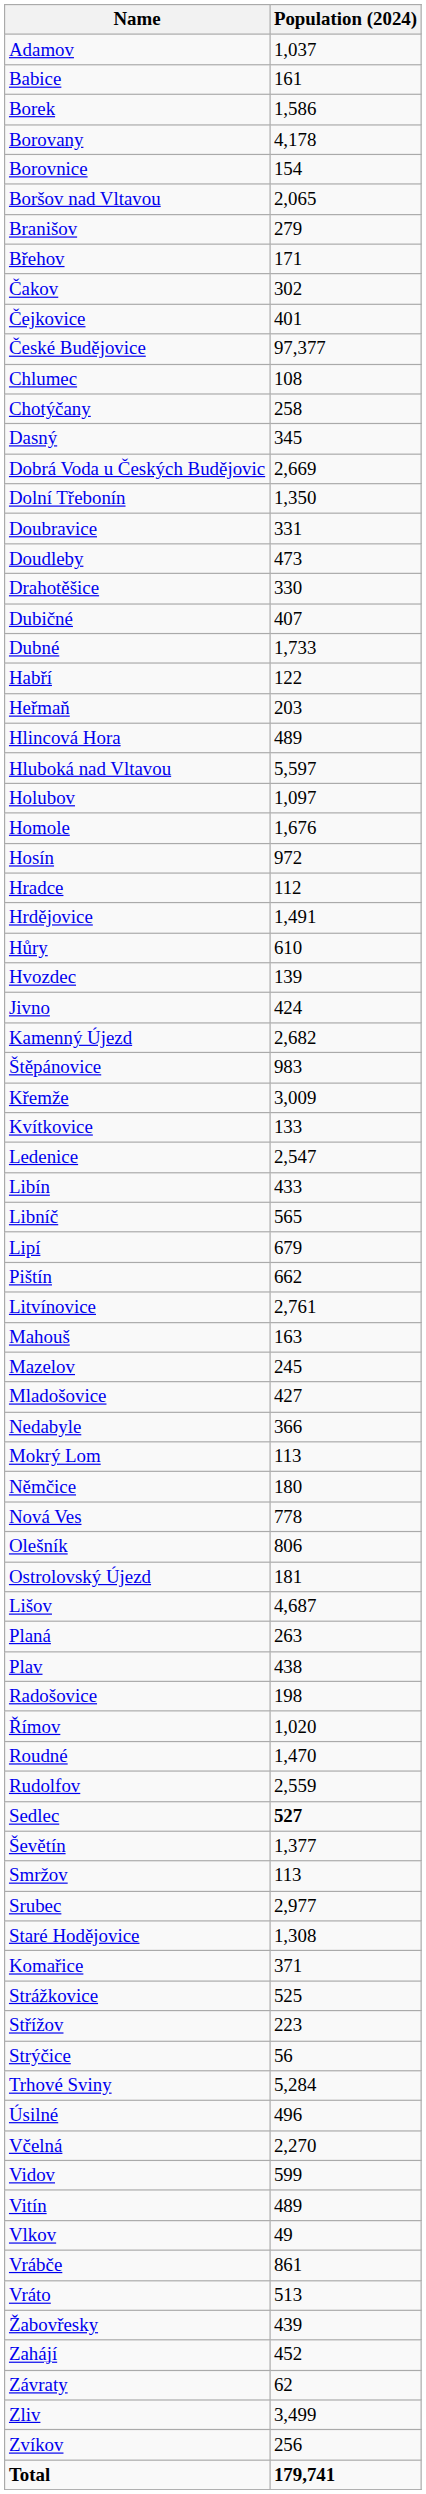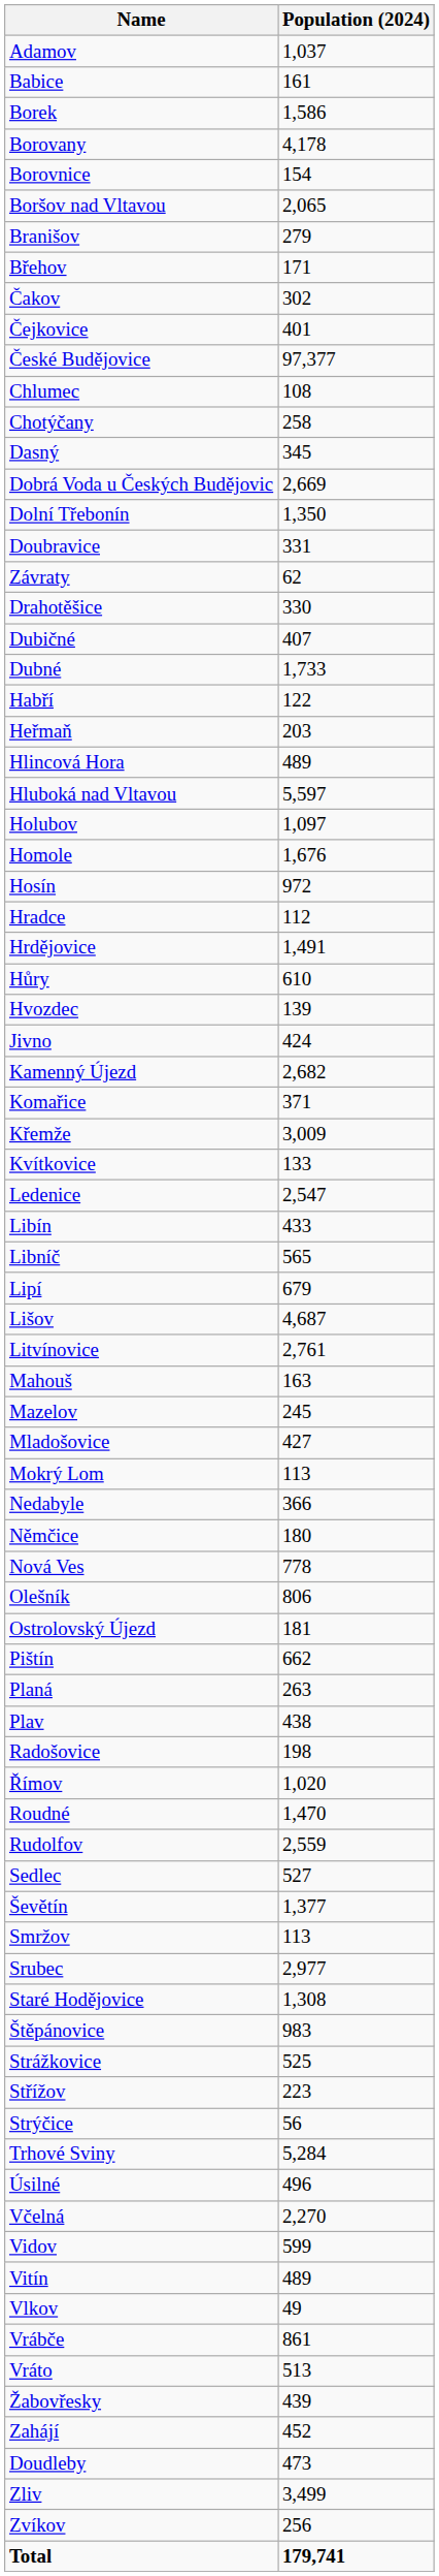 <table class="wikitable sortable collapsible collapsed">
 <tr>
 <th>Name</th>
 <th>Population (2024)</th>
 </tr>
 <tr>
 <td><a href='#'>Adamov</a></td>
 <td>1,037</td>
 </tr>
 <tr>
 <td><a href='#'>Babice</a></td>
 <td>161</td>
 </tr>
 <tr>
 <td><a href='#'>Borek</a></td>
 <td>1,586</td>
 </tr>
 <tr>
 <td><a href='#'>Borovany</a></td>
 <td>4,178</td>
 </tr>
 <tr>
 <td><a href='#'>Borovnice</a></td>
 <td>154</td>
 </tr>
 <tr>
 <td><a href='#'>Boršov nad Vltavou</a></td>
 <td>2,065</td>
 </tr>
 <tr>
 <td><a href='#'>Branišov</a></td>
 <td>279</td>
 </tr>
 <tr>
 <td><a href='#'>Břehov</a></td>
 <td>171</td>
 </tr>
 <tr>
 <td><a href='#'>Čakov</a></td>
 <td>302</td>
 </tr>
 <tr>
 <td><a href='#'>Čejkovice</a></td>
 <td>401</td>
 </tr>
 <tr>
 <td><a href='#'>České Budějovice</a></td>
 <td>97,377</td>
 </tr>
 <tr>
 <td><a href='#'>Chlumec</a></td>
 <td>108</td>
 </tr>
 <tr>
 <td><a href='#'>Chotýčany</a></td>
 <td>258</td>
 </tr>
 <tr>
 <td><a href='#'>Dasný</a></td>
 <td>345</td>
 </tr>
 <tr>
 <td><a href='#'>Dobrá Voda u Českých Budějovic</a></td>
 <td>2,669</td>
 </tr>
 <tr>
 <td><a href='#'>Dolní Třebonín</a></td>
 <td>1,350</td>
 </tr>
 <tr>
 <td><a href='#'>Doubravice</a></td>
 <td>331</td>
 </tr>
 <tr>
-<td><a href='#'>Doudleby</a></td>
-<td>473</td>
+<td><a href='#'>Závraty</a></td>
+<td>62</td>
 </tr>
 <tr>
 <td><a href='#'>Drahotěšice</a></td>
 <td>330</td>
 </tr>
 <tr>
 <td><a href='#'>Dubičné</a></td>
 <td>407</td>
 </tr>
 <tr>
 <td><a href='#'>Dubné</a></td>
 <td>1,733</td>
 </tr>
 <tr>
 <td><a href='#'>Habří</a></td>
 <td>122</td>
 </tr>
 <tr>
 <td><a href='#'>Heřmaň</a></td>
 <td>203</td>
 </tr>
 <tr>
 <td><a href='#'>Hlincová Hora</a></td>
 <td>489</td>
 </tr>
 <tr>
 <td><a href='#'>Hluboká nad Vltavou</a></td>
 <td>5,597</td>
 </tr>
 <tr>
 <td><a href='#'>Holubov</a></td>
 <td>1,097</td>
 </tr>
 <tr>
 <td><a href='#'>Homole</a></td>
 <td>1,676</td>
 </tr>
 <tr>
 <td><a href='#'>Hosín</a></td>
 <td>972</td>
 </tr>
 <tr>
 <td><a href='#'>Hradce</a></td>
 <td>112</td>
 </tr>
 <tr>
 <td><a href='#'>Hrdějovice</a></td>
 <td>1,491</td>
 </tr>
 <tr>
 <td><a href='#'>Hůry</a></td>
 <td>610</td>
 </tr>
 <tr>
 <td><a href='#'>Hvozdec</a></td>
 <td>139</td>
 </tr>
 <tr>
 <td><a href='#'>Jivno</a></td>
 <td>424</td>
 </tr>
 <tr>
 <td><a href='#'>Kamenný Újezd</a></td>
 <td>2,682</td>
 </tr>
 <tr>
-<td><a href='#'>Štěpánovice</a></td>
-<td>983</td>
+<td><a href='#'>Komařice</a></td>
+<td>371</td>
 </tr>
 <tr>
 <td><a href='#'>Křemže</a></td>
 <td>3,009</td>
 </tr>
 <tr>
 <td><a href='#'>Kvítkovice</a></td>
 <td>133</td>
 </tr>
 <tr>
 <td><a href='#'>Ledenice</a></td>
 <td>2,547</td>
 </tr>
 <tr>
 <td><a href='#'>Libín</a></td>
 <td>433</td>
 </tr>
 <tr>
 <td><a href='#'>Libníč</a></td>
 <td>565</td>
 </tr>
 <tr>
 <td><a href='#'>Lipí</a></td>
 <td>679</td>
 </tr>
 <tr>
-<td><a href='#'>Pištín</a></td>
-<td>662</td>
+<td><a href='#'>Lišov</a></td>
+<td>4,687</td>
 </tr>
 <tr>
 <td><a href='#'>Litvínovice</a></td>
 <td>2,761</td>
 </tr>
 <tr>
 <td><a href='#'>Mahouš</a></td>
 <td>163</td>
 </tr>
 <tr>
 <td><a href='#'>Mazelov</a></td>
 <td>245</td>
 </tr>
 <tr>
 <td><a href='#'>Mladošovice</a></td>
 <td>427</td>
 </tr>
 <tr>
+<td><a href='#'>Mokrý Lom</a></td>
+<td>113</td>
+</tr>
+<tr>
 <td><a href='#'>Nedabyle</a></td>
 <td>366</td>
-</tr>
-<tr>
-<td><a href='#'>Mokrý Lom</a></td>
-<td>113</td>
 </tr>
 <tr>
 <td><a href='#'>Němčice</a></td>
 <td>180</td>
 </tr>
 <tr>
 <td><a href='#'>Nová Ves</a></td>
 <td>778</td>
 </tr>
 <tr>
 <td><a href='#'>Olešník</a></td>
 <td>806</td>
 </tr>
 <tr>
 <td><a href='#'>Ostrolovský Újezd</a></td>
 <td>181</td>
 </tr>
 <tr>
-<td><a href='#'>Lišov</a></td>
-<td>4,687</td>
+<td><a href='#'>Pištín</a></td>
+<td>662</td>
 </tr>
 <tr>
 <td><a href='#'>Planá</a></td>
 <td>263</td>
 </tr>
 <tr>
 <td><a href='#'>Plav</a></td>
 <td>438</td>
 </tr>
 <tr>
 <td><a href='#'>Radošovice</a></td>
 <td>198</td>
 </tr>
 <tr>
 <td><a href='#'>Římov</a></td>
 <td>1,020</td>
 </tr>
 <tr>
 <td><a href='#'>Roudné</a></td>
 <td>1,470</td>
 </tr>
 <tr>
 <td><a href='#'>Rudolfov</a></td>
 <td>2,559</td>
 </tr>
 <tr>
 <td><a href='#'>Sedlec</a></td>
-<td><strong>527</strong></td>
+<td>527</td>
 </tr>
 <tr>
 <td><a href='#'>Ševětín</a></td>
 <td>1,377</td>
 </tr>
 <tr>
 <td><a href='#'>Smržov</a></td>
 <td>113</td>
 </tr>
 <tr>
 <td><a href='#'>Srubec</a></td>
 <td>2,977</td>
 </tr>
 <tr>
 <td><a href='#'>Staré Hodějovice</a></td>
 <td>1,308</td>
 </tr>
 <tr>
-<td><a href='#'>Komařice</a></td>
-<td>371</td>
+<td><a href='#'>Štěpánovice</a></td>
+<td>983</td>
 </tr>
 <tr>
 <td><a href='#'>Strážkovice</a></td>
 <td>525</td>
 </tr>
 <tr>
 <td><a href='#'>Střížov</a></td>
 <td>223</td>
 </tr>
 <tr>
 <td><a href='#'>Strýčice</a></td>
 <td>56</td>
 </tr>
 <tr>
 <td><a href='#'>Trhové Sviny</a></td>
 <td>5,284</td>
 </tr>
 <tr>
 <td><a href='#'>Úsilné</a></td>
 <td>496</td>
 </tr>
 <tr>
 <td><a href='#'>Včelná</a></td>
 <td>2,270</td>
 </tr>
 <tr>
 <td><a href='#'>Vidov</a></td>
 <td>599</td>
 </tr>
 <tr>
 <td><a href='#'>Vitín</a></td>
 <td>489</td>
 </tr>
 <tr>
 <td><a href='#'>Vlkov</a></td>
 <td>49</td>
 </tr>
 <tr>
 <td><a href='#'>Vrábče</a></td>
 <td>861</td>
 </tr>
 <tr>
 <td><a href='#'>Vráto</a></td>
 <td>513</td>
 </tr>
 <tr>
 <td><a href='#'>Žabovřesky</a></td>
 <td>439</td>
 </tr>
 <tr>
 <td><a href='#'>Zahájí</a></td>
 <td>452</td>
 </tr>
 <tr>
-<td><a href='#'>Závraty</a></td>
-<td>62</td>
+<td><a href='#'>Doudleby</a></td>
+<td>473</td>
 </tr>
 <tr>
 <td><a href='#'>Zliv</a></td>
 <td>3,499</td>
 </tr>
 <tr>
 <td><a href='#'>Zvíkov</a></td>
 <td>256</td>
 </tr>
 <tr>
 <td><strong>Total</strong></td>
 <td><strong>179,741</strong></td>
 </tr>
 </table>
